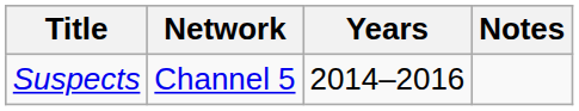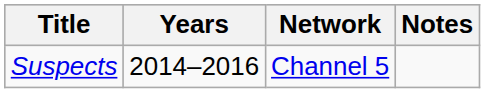 <table class="wikitable sortable">
 <tr>
 <th>Title</th>
+<th>Years</th>
 <th>Network</th>
-<th>Years</th>
 <th>Notes</th>
 </tr>
 <tr>
 <td><em><a href='#'>Suspects</a></em></td>
+<td>2014–2016</td>
 <td><a href='#'>Channel 5</a></td>
-<td>2014–2016</td>
 <td></td>
 </tr>
 </table>
